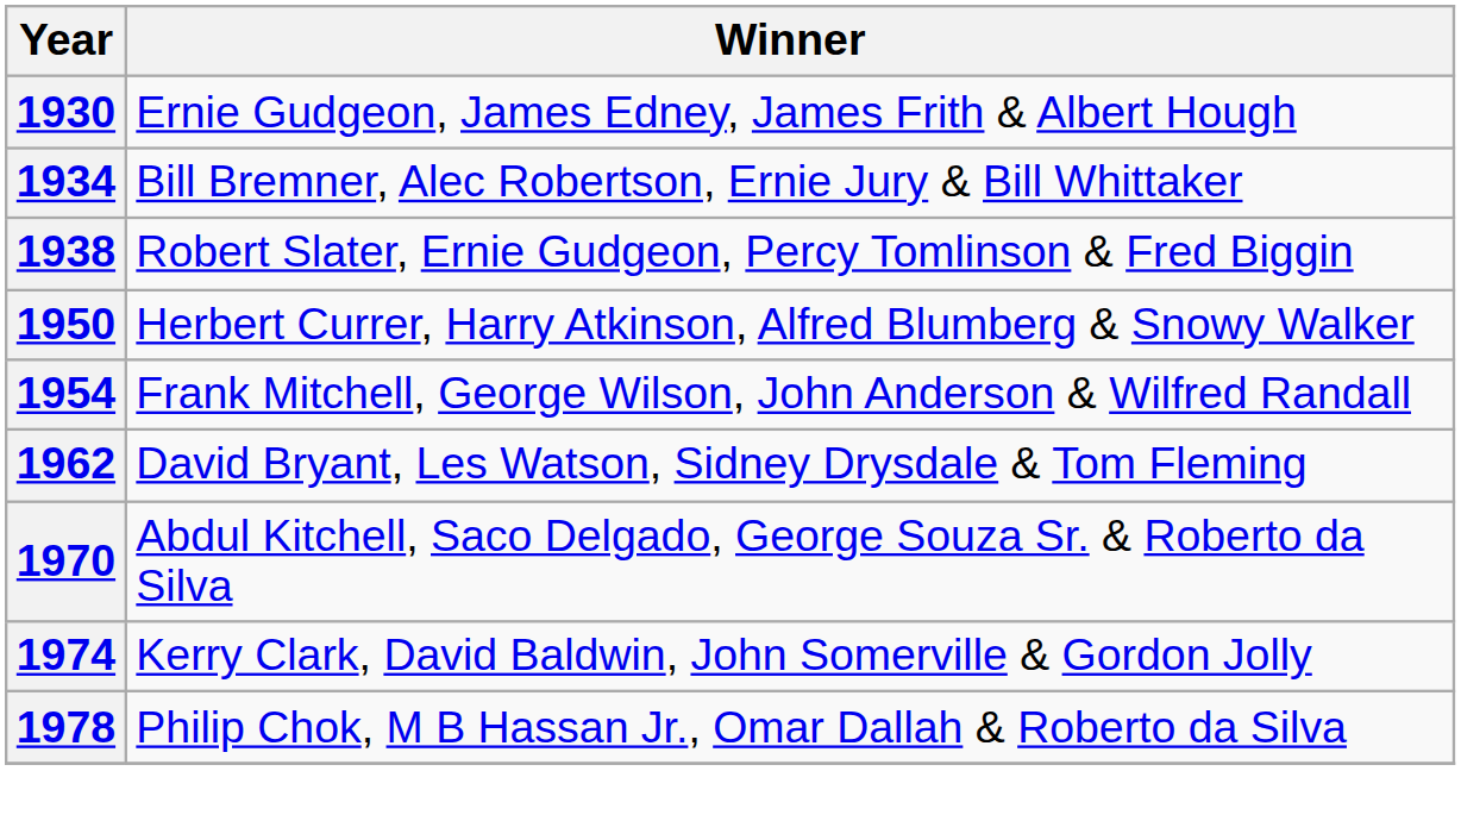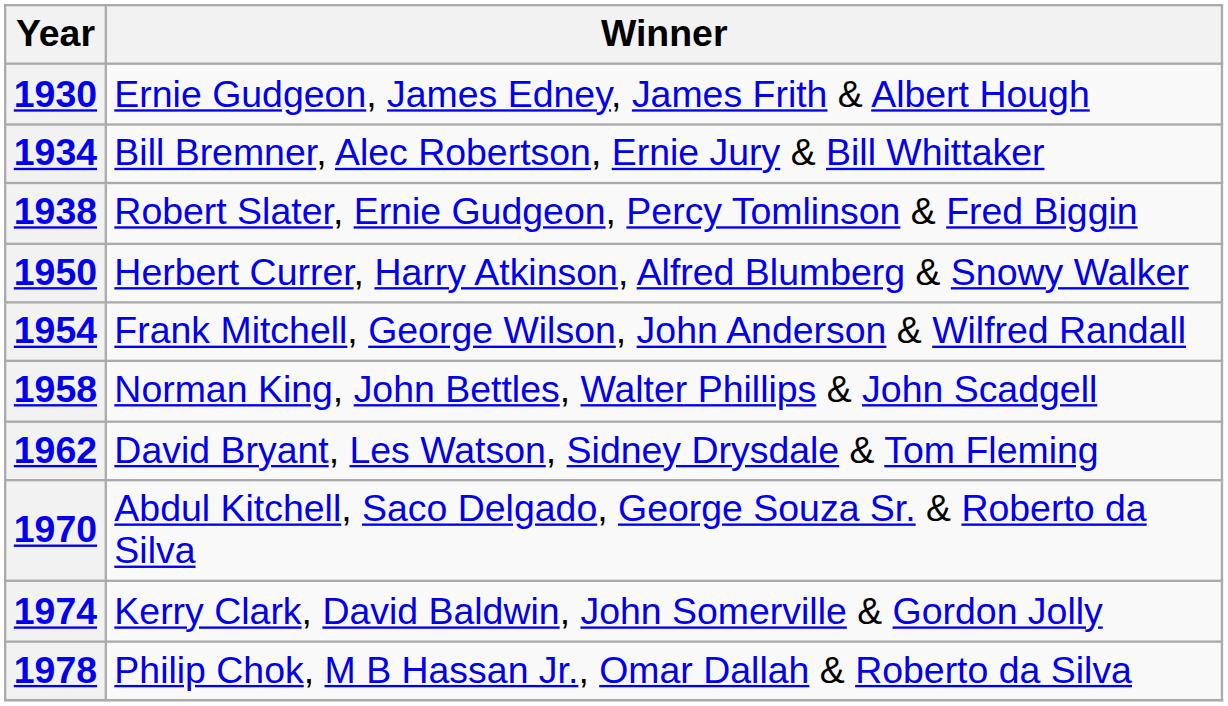 <table class="wikitable">
 <tr>
 <th>Year</th>
 <th Width=470>Winner</th>
 </tr>
 <tr>
 <th><a href='#'>1930</a></th>
 <td> <a href='#'>Ernie Gudgeon</a>, <a href='#'>James Edney</a>, <a href='#'>James Frith</a> & <a href='#'>Albert Hough</a></td>
 </tr>
 <tr>
 <th><a href='#'>1934</a></th>
 <td> <a href='#'>Bill Bremner</a>, <a href='#'>Alec Robertson</a>, <a href='#'>Ernie Jury</a> & <a href='#'>Bill Whittaker</a></td>
 </tr>
 <tr>
 <th><a href='#'>1938</a></th>
 <td> <a href='#'>Robert Slater</a>, <a href='#'>Ernie Gudgeon</a>, <a href='#'>Percy Tomlinson</a> & <a href='#'>Fred Biggin</a></td>
 </tr>
 <tr>
 <th><a href='#'>1950</a></th>
 <td> <a href='#'>Herbert Currer</a>, <a href='#'>Harry Atkinson</a>, <a href='#'>Alfred Blumberg</a> & <a href='#'>Snowy Walker</a></td>
 </tr>
 <tr>
 <th><a href='#'>1954</a></th>
 <td> <a href='#'>Frank Mitchell</a>, <a href='#'>George Wilson</a>, <a href='#'>John Anderson</a> & <a href='#'>Wilfred Randall</a></td>
 </tr>
 <tr>
+<th><a href='#'>1958</a></th>
+<td> <a href='#'>Norman King</a>, <a href='#'>John Bettles</a>, <a href='#'>Walter Phillips</a> & <a href='#'>John Scadgell</a></td>
+</tr>
+<tr>
 <th><a href='#'>1962</a></th>
 <td> <a href='#'>David Bryant</a>, <a href='#'>Les Watson</a>, <a href='#'>Sidney Drysdale</a> & <a href='#'>Tom Fleming</a></td>
 </tr>
 <tr>
 <th><a href='#'>1970</a></th>
 <td> <a href='#'>Abdul Kitchell</a>, <a href='#'>Saco Delgado</a>, <a href='#'>George Souza Sr.</a> & <a href='#'>Roberto da Silva</a></td>
 </tr>
 <tr>
 <th><a href='#'>1974</a></th>
 <td> <a href='#'>Kerry Clark</a>, <a href='#'>David Baldwin</a>, <a href='#'>John Somerville</a> & <a href='#'>Gordon Jolly</a></td>
 </tr>
 <tr>
 <th><a href='#'>1978</a></th>
 <td> <a href='#'>Philip Chok</a>, <a href='#'>M B Hassan Jr.</a>, <a href='#'>Omar Dallah</a> & <a href='#'>Roberto da Silva</a></td>
 </tr>
 <tr>
 </tr>
 </table>
